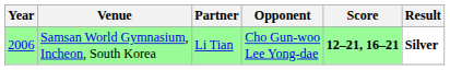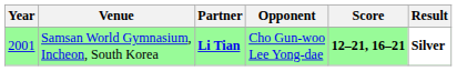 <table class="sortable wikitable" style="font-size: 90%;">
 <tr>
 <th>Year</th>
 <th>Venue</th>
 <th>Partner</th>
 <th>Opponent</th>
 <th>Score</th>
 <th>Result</th>
 </tr>
 <tr style="background:#98FB98">
-<td align="center"><a href='#'>2006</a></td>
+<td align="center"><a href='#'>2001</a></td>
 <td align="left"><a href='#'>Samsan World Gymnasium</a>,<br><a href='#'>Incheon</a>, South Korea</td>
-<td align="left"> <a href='#'>Li Tian</a></td>
+<td align="left"><strong> <a href='#'>Li Tian</a></strong></td>
 <td align="left"> <a href='#'>Cho Gun-woo</a><br> <a href='#'>Lee Yong-dae</a></td>
 <td align="left"><strong>12–21, 16–21</strong></td>
 <td style="text-align:left; background:white"> <strong>Silver</strong></td>
 </tr>
 </table>
